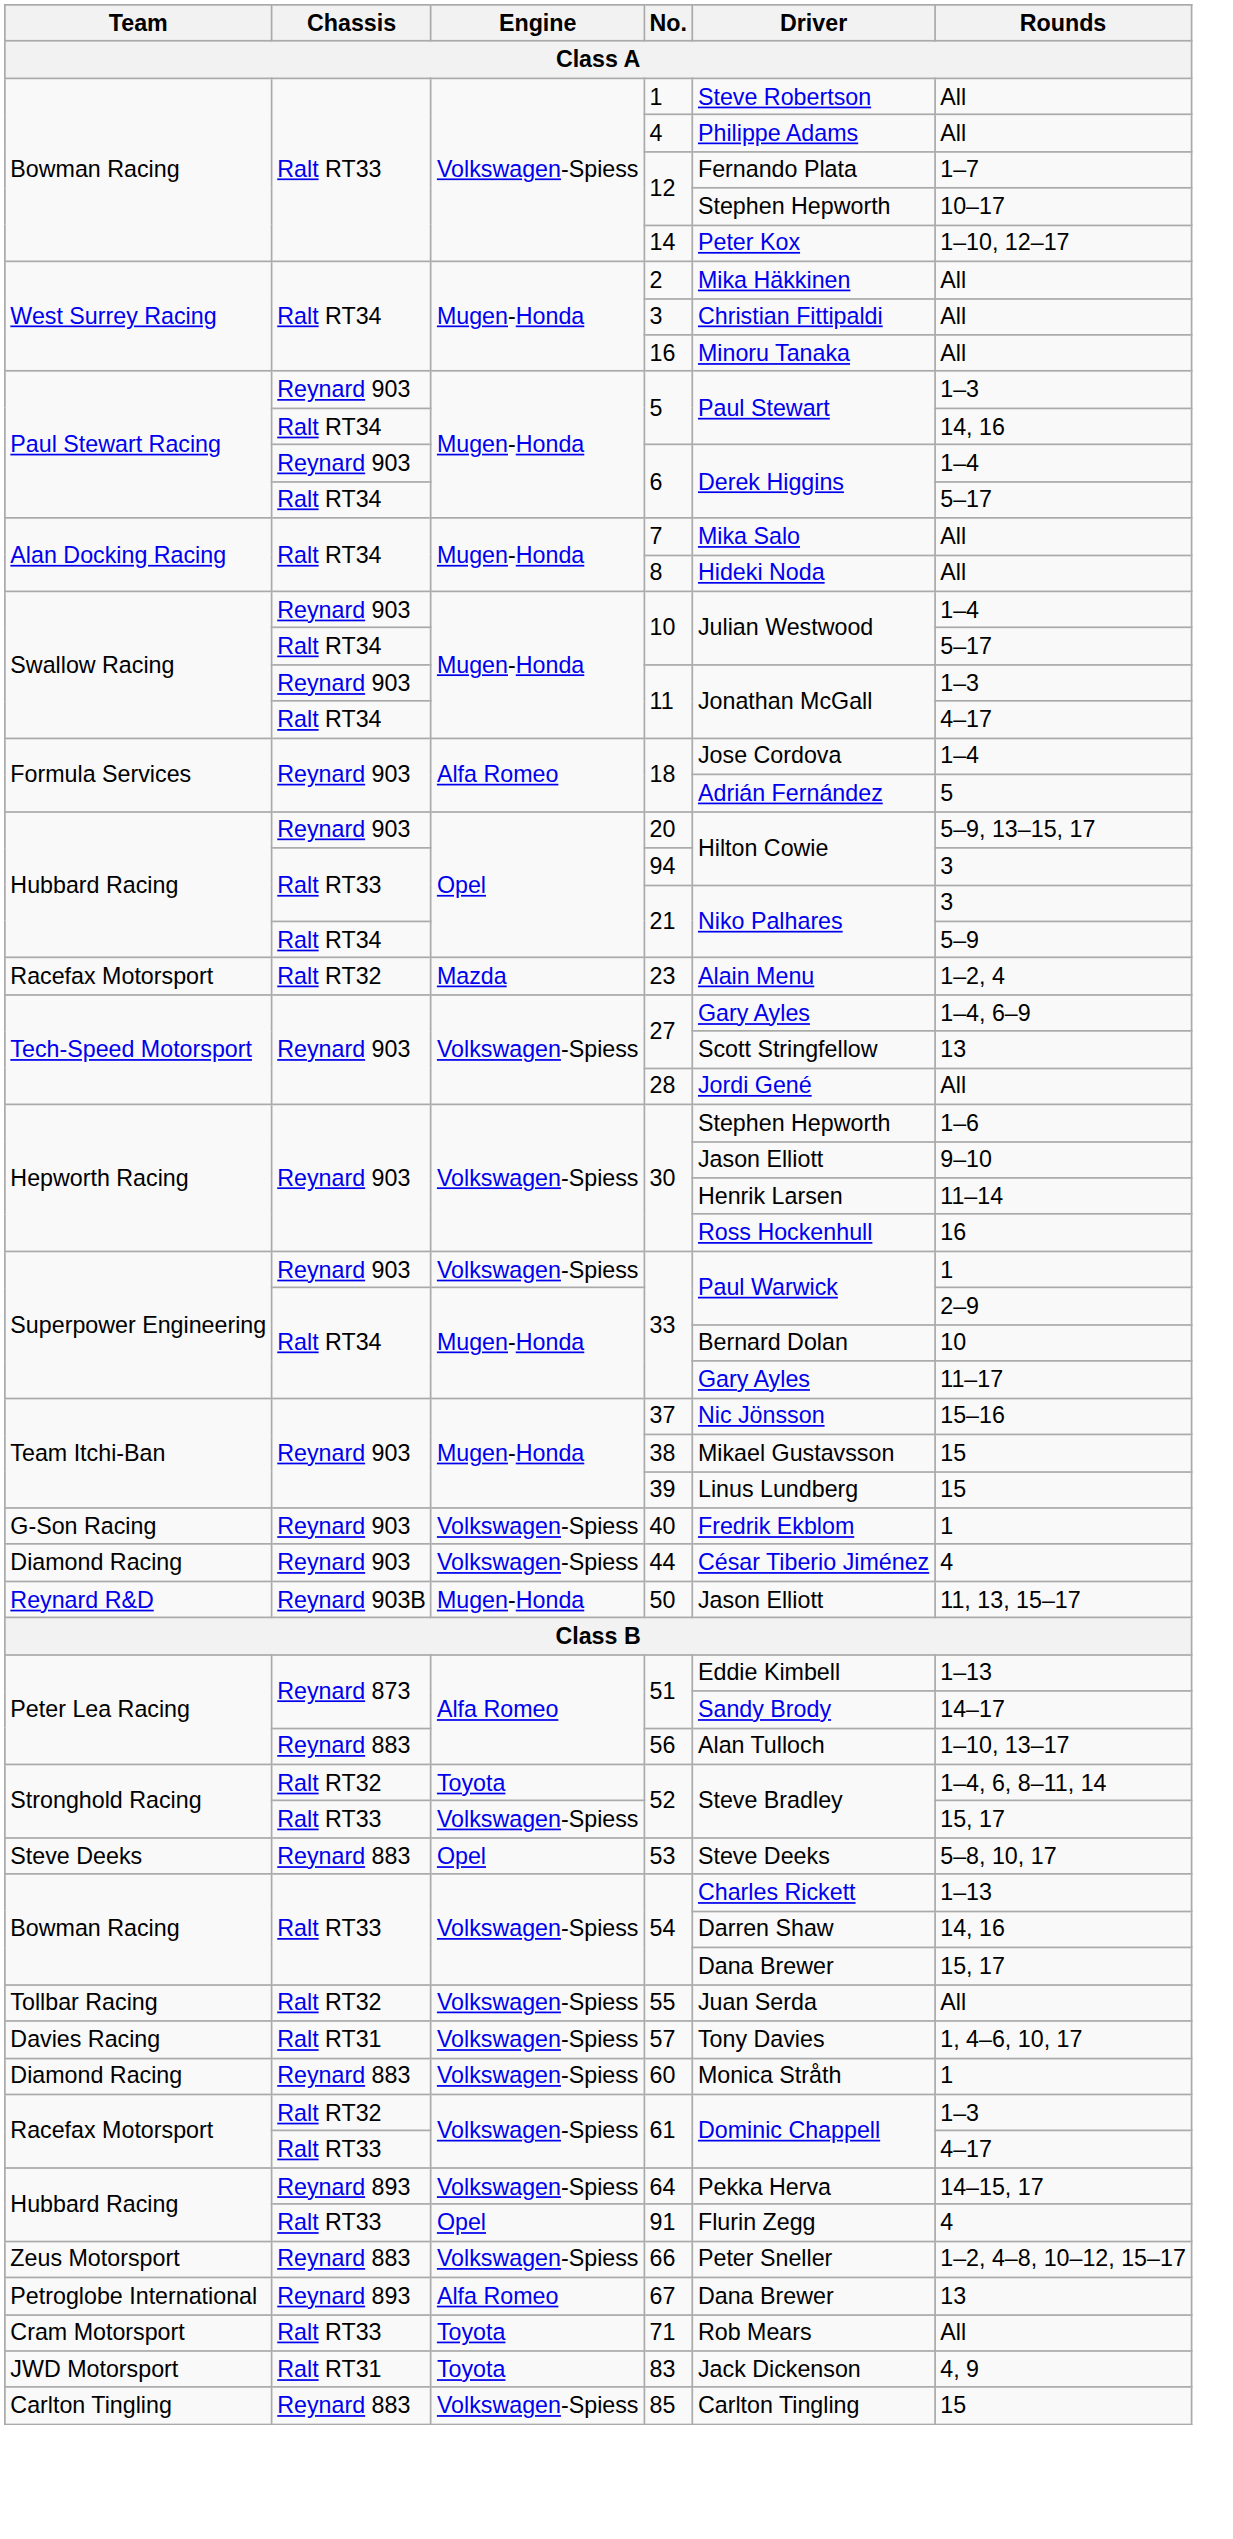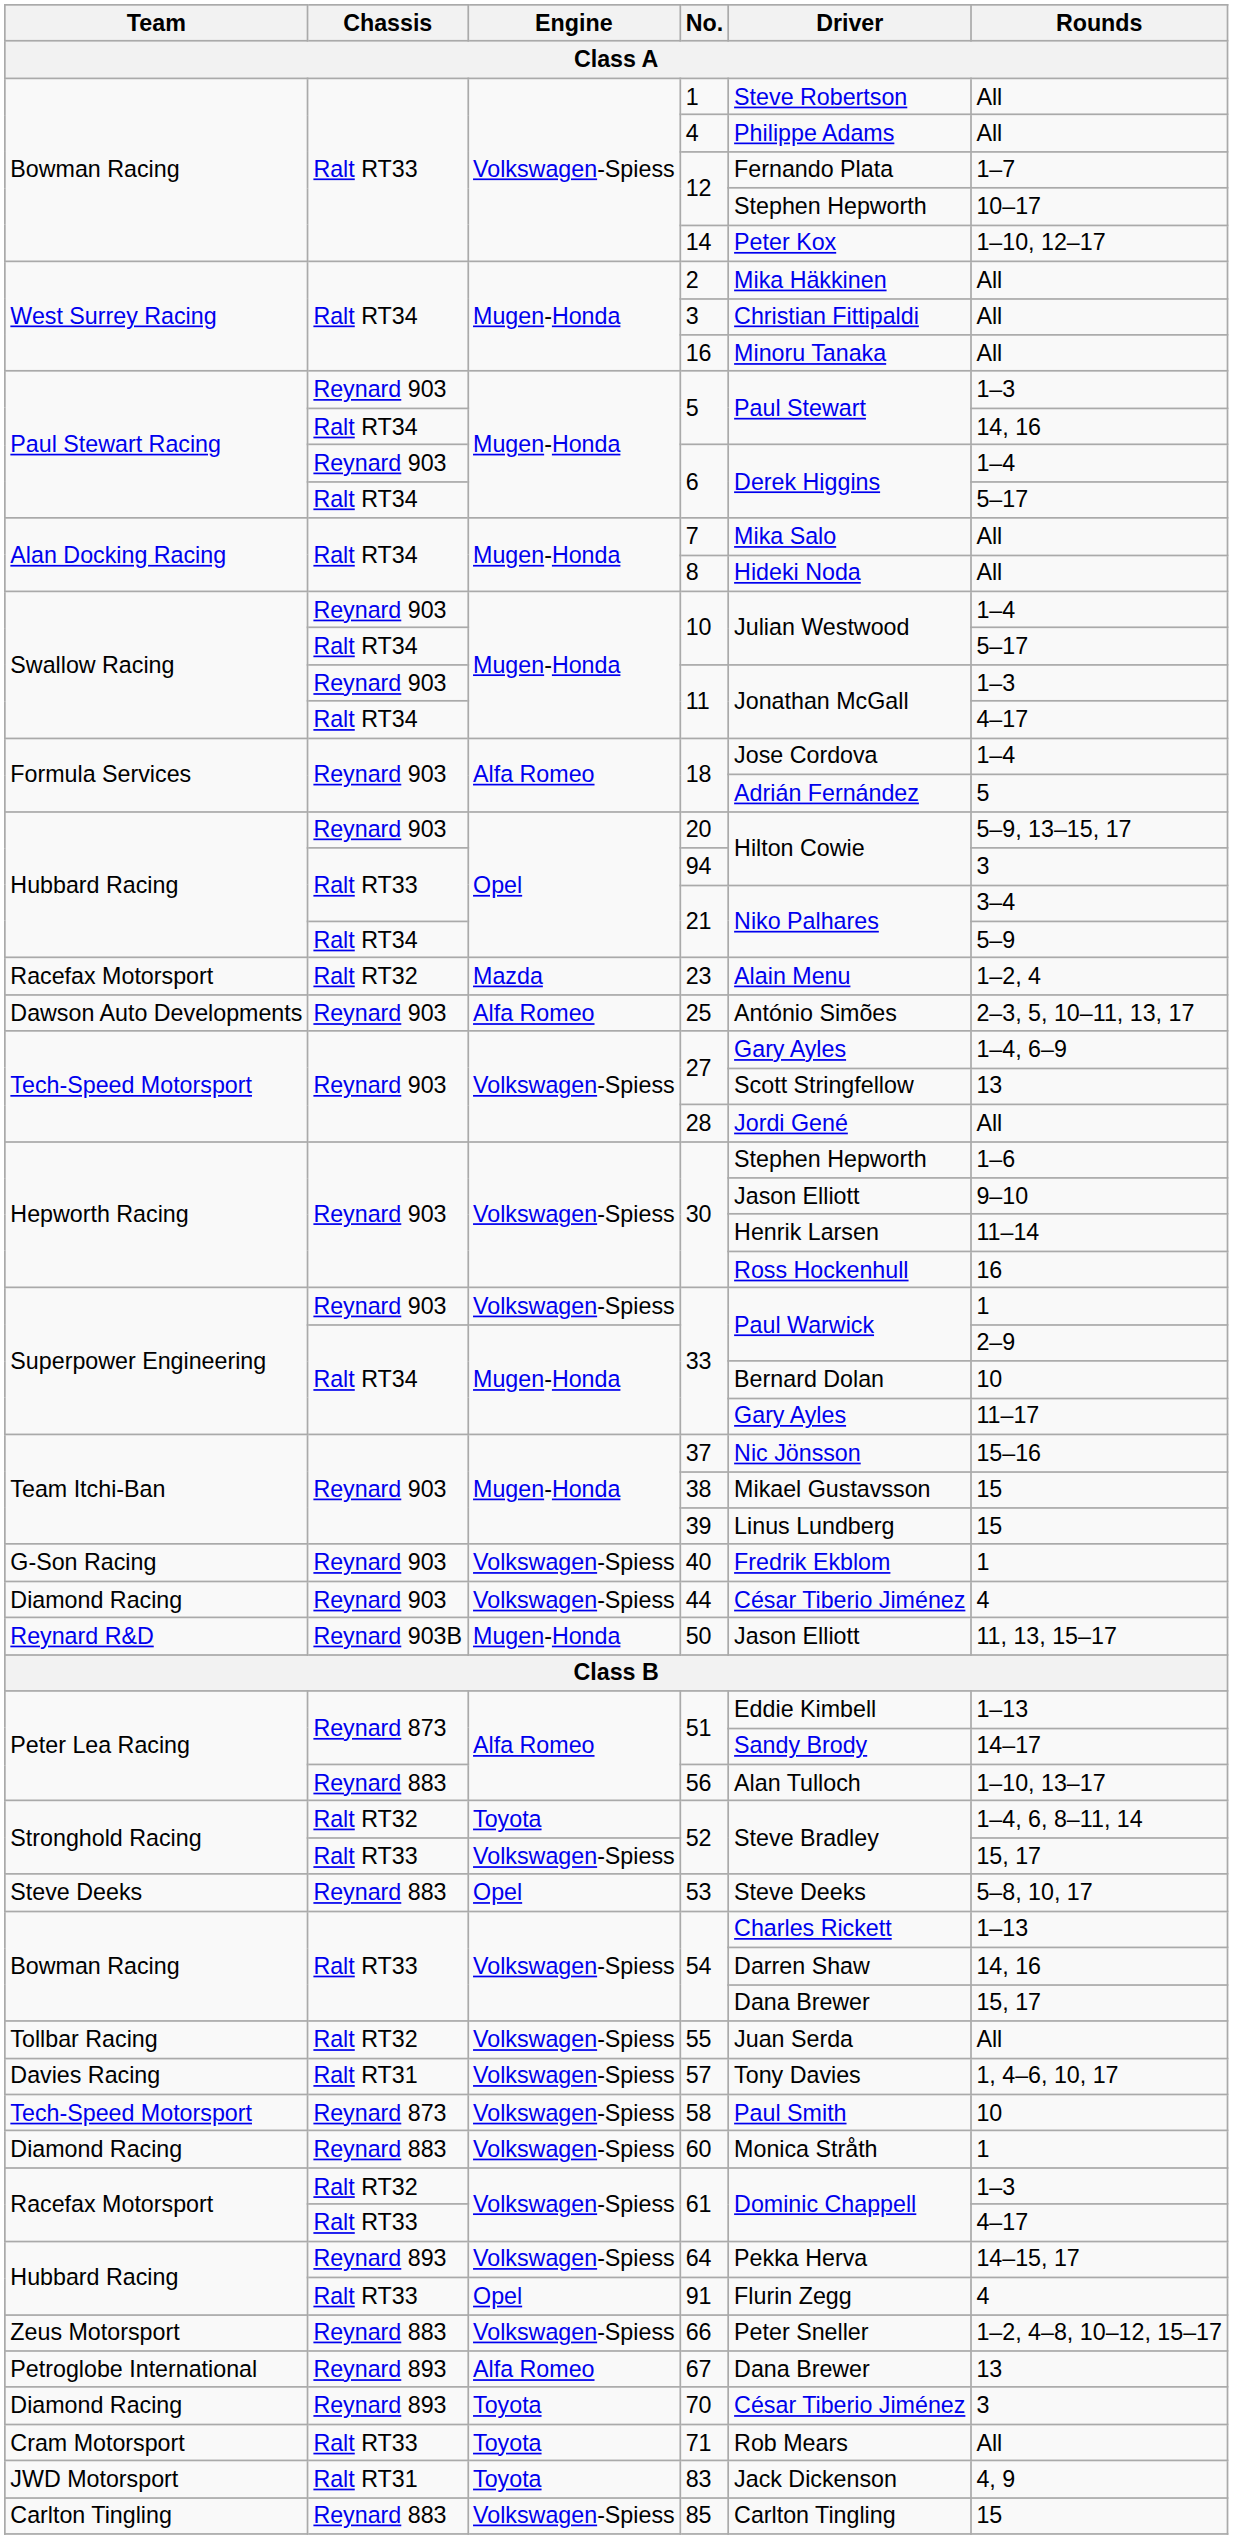 <table class="wikitable" style="font-size: 85%;">
 <tr>
 <th>Team</th>
 <th>Chassis</th>
 <th>Engine</th>
 <th>No.</th>
 <th>Driver</th>
 <th>Rounds</th>
 </tr>
 <tr>
 <th colspan=6>Class A</th>
 </tr>
 <tr>
 <td rowspan=5>Bowman Racing</td>
 <td rowspan=5><a href='#'>Ralt</a> RT33</td>
 <td rowspan=5><a href='#'>Volkswagen</a>-Spiess</td>
 <td>1</td>
 <td> <a href='#'>Steve Robertson</a></td>
 <td>All</td>
 </tr>
 <tr>
 <td>4</td>
 <td> <a href='#'>Philippe Adams</a></td>
 <td>All</td>
 </tr>
 <tr>
 <td rowspan=2>12</td>
 <td> Fernando Plata</td>
 <td>1–7</td>
 </tr>
 <tr>
 <td> Stephen Hepworth</td>
 <td>10–17</td>
 </tr>
 <tr>
 <td>14</td>
 <td> <a href='#'>Peter Kox</a></td>
 <td>1–10, 12–17</td>
 </tr>
 <tr>
 <td rowspan=3><a href='#'>West Surrey Racing</a></td>
 <td rowspan=3><a href='#'>Ralt</a> RT34</td>
 <td rowspan=3><a href='#'>Mugen</a>-<a href='#'>Honda</a></td>
 <td>2</td>
 <td> <a href='#'>Mika Häkkinen</a></td>
 <td>All</td>
 </tr>
 <tr>
 <td>3</td>
 <td> <a href='#'>Christian Fittipaldi</a></td>
 <td>All</td>
 </tr>
 <tr>
 <td>16</td>
 <td> <a href='#'>Minoru Tanaka</a></td>
 <td>All</td>
 </tr>
 <tr>
 <td rowspan=4><a href='#'>Paul Stewart Racing</a></td>
 <td><a href='#'>Reynard</a> 903</td>
 <td rowspan=4><a href='#'>Mugen</a>-<a href='#'>Honda</a></td>
 <td rowspan=2>5</td>
 <td rowspan=2> <a href='#'>Paul Stewart</a></td>
 <td>1–3</td>
 </tr>
 <tr>
 <td><a href='#'>Ralt</a> RT34</td>
 <td>14, 16</td>
 </tr>
 <tr>
 <td><a href='#'>Reynard</a> 903</td>
 <td rowspan=2>6</td>
 <td rowspan=2> <a href='#'>Derek Higgins</a></td>
 <td>1–4</td>
 </tr>
 <tr>
 <td><a href='#'>Ralt</a> RT34</td>
 <td>5–17</td>
 </tr>
 <tr>
 <td rowspan=2><a href='#'>Alan Docking Racing</a></td>
 <td rowspan=2><a href='#'>Ralt</a> RT34</td>
 <td rowspan=2><a href='#'>Mugen</a>-<a href='#'>Honda</a></td>
 <td>7</td>
 <td> <a href='#'>Mika Salo</a></td>
 <td>All</td>
 </tr>
 <tr>
 <td>8</td>
 <td> <a href='#'>Hideki Noda</a></td>
 <td>All</td>
 </tr>
 <tr>
 <td rowspan=4>Swallow Racing</td>
 <td><a href='#'>Reynard</a> 903</td>
 <td rowspan=4><a href='#'>Mugen</a>-<a href='#'>Honda</a></td>
 <td rowspan=2>10</td>
 <td rowspan=2> Julian Westwood</td>
 <td>1–4</td>
 </tr>
 <tr>
 <td><a href='#'>Ralt</a> RT34</td>
 <td>5–17</td>
 </tr>
 <tr>
 <td><a href='#'>Reynard</a> 903</td>
 <td rowspan=2>11</td>
 <td rowspan=2> Jonathan McGall</td>
 <td>1–3</td>
 </tr>
 <tr>
 <td><a href='#'>Ralt</a> RT34</td>
 <td>4–17</td>
 </tr>
 <tr>
 <td rowspan=2>Formula Services</td>
 <td rowspan=2><a href='#'>Reynard</a> 903</td>
 <td rowspan=2><a href='#'>Alfa Romeo</a></td>
 <td rowspan=2>18</td>
 <td> Jose Cordova</td>
 <td>1–4</td>
 </tr>
 <tr>
 <td> <a href='#'>Adrián Fernández</a></td>
 <td>5</td>
 </tr>
 <tr>
 <td rowspan=4>Hubbard Racing</td>
 <td><a href='#'>Reynard</a> 903</td>
 <td rowspan=4><a href='#'>Opel</a></td>
 <td>20</td>
 <td rowspan=2> Hilton Cowie</td>
 <td>5–9, 13–15, 17</td>
 </tr>
 <tr>
 <td rowspan=2><a href='#'>Ralt</a> RT33</td>
 <td>94</td>
 <td>3</td>
 </tr>
 <tr>
 <td rowspan=2>21</td>
 <td rowspan=2> <a href='#'>Niko Palhares</a></td>
-<td>3</td>
+<td>3–4</td>
 </tr>
 <tr>
 <td><a href='#'>Ralt</a> RT34</td>
 <td>5–9</td>
 </tr>
 <tr>
 <td>Racefax Motorsport</td>
 <td><a href='#'>Ralt</a> RT32</td>
 <td><a href='#'>Mazda</a></td>
 <td>23</td>
 <td> <a href='#'>Alain Menu</a></td>
 <td>1–2, 4</td>
+</tr>
+<tr>
+<td nowrap>Dawson Auto Developments</td>
+<td><a href='#'>Reynard</a> 903</td>
+<td><a href='#'>Alfa Romeo</a></td>
+<td>25</td>
+<td> António Simões</td>
+<td nowrap>2–3, 5, 10–11, 13, 17</td>
 </tr>
 <tr>
 <td rowspan=3><a href='#'>Tech-Speed Motorsport</a></td>
 <td rowspan=3><a href='#'>Reynard</a> 903</td>
 <td rowspan=3><a href='#'>Volkswagen</a>-Spiess</td>
 <td rowspan=2>27</td>
 <td> <a href='#'>Gary Ayles</a></td>
 <td>1–4, 6–9</td>
 </tr>
 <tr>
 <td> Scott Stringfellow</td>
 <td>13</td>
 </tr>
 <tr>
 <td>28</td>
 <td> <a href='#'>Jordi Gené</a></td>
 <td>All</td>
 </tr>
 <tr>
 <td rowspan=4>Hepworth Racing</td>
 <td rowspan=4><a href='#'>Reynard</a> 903</td>
 <td rowspan=4><a href='#'>Volkswagen</a>-Spiess</td>
 <td rowspan=4>30</td>
 <td> Stephen Hepworth</td>
 <td>1–6</td>
 </tr>
 <tr>
 <td> Jason Elliott</td>
 <td>9–10</td>
 </tr>
 <tr>
 <td> Henrik Larsen</td>
 <td>11–14</td>
 </tr>
 <tr>
 <td> <a href='#'>Ross Hockenhull</a></td>
 <td>16</td>
 </tr>
 <tr>
 <td rowspan=4>Superpower Engineering</td>
 <td><a href='#'>Reynard</a> 903</td>
 <td><a href='#'>Volkswagen</a>-Spiess</td>
 <td rowspan=4>33</td>
 <td rowspan=2> <a href='#'>Paul Warwick</a></td>
 <td>1</td>
 </tr>
 <tr>
 <td rowspan=3><a href='#'>Ralt</a> RT34</td>
 <td rowspan=3><a href='#'>Mugen</a>-<a href='#'>Honda</a></td>
 <td>2–9</td>
 </tr>
 <tr>
 <td> Bernard Dolan</td>
 <td>10</td>
 </tr>
 <tr>
 <td> <a href='#'>Gary Ayles</a></td>
 <td>11–17</td>
 </tr>
 <tr>
 <td rowspan=3>Team Itchi-Ban</td>
 <td rowspan=3><a href='#'>Reynard</a> 903</td>
 <td rowspan=3><a href='#'>Mugen</a>-<a href='#'>Honda</a></td>
 <td>37</td>
 <td> <a href='#'>Nic Jönsson</a></td>
 <td>15–16</td>
 </tr>
 <tr>
 <td>38</td>
 <td> Mikael Gustavsson</td>
 <td>15</td>
 </tr>
 <tr>
 <td>39</td>
 <td> Linus Lundberg</td>
 <td>15</td>
 </tr>
 <tr>
 <td>G-Son Racing</td>
 <td><a href='#'>Reynard</a> 903</td>
 <td><a href='#'>Volkswagen</a>-Spiess</td>
 <td>40</td>
 <td> <a href='#'>Fredrik Ekblom</a></td>
 <td>1</td>
 </tr>
 <tr>
 <td>Diamond Racing</td>
 <td><a href='#'>Reynard</a> 903</td>
 <td><a href='#'>Volkswagen</a>-Spiess</td>
 <td>44</td>
 <td nowrap> <a href='#'>César Tiberio Jiménez</a></td>
 <td>4</td>
 </tr>
 <tr>
 <td><a href='#'>Reynard R&D</a></td>
 <td><a href='#'>Reynard</a> 903B</td>
 <td><a href='#'>Mugen</a>-<a href='#'>Honda</a></td>
 <td>50</td>
 <td> Jason Elliott</td>
 <td>11, 13, 15–17</td>
 </tr>
 <tr>
 <th colspan=6>Class B</th>
 </tr>
 <tr>
 <td rowspan=3>Peter Lea Racing</td>
 <td rowspan=2><a href='#'>Reynard</a> 873</td>
 <td rowspan=3><a href='#'>Alfa Romeo</a></td>
 <td rowspan=2>51</td>
 <td> Eddie Kimbell</td>
 <td>1–13</td>
 </tr>
 <tr>
 <td> <a href='#'>Sandy Brody</a></td>
 <td>14–17</td>
 </tr>
 <tr>
 <td><a href='#'>Reynard</a> 883</td>
 <td>56</td>
 <td> Alan Tulloch</td>
 <td>1–10, 13–17</td>
 </tr>
 <tr>
 <td rowspan=2>Stronghold Racing</td>
 <td><a href='#'>Ralt</a> RT32</td>
 <td><a href='#'>Toyota</a></td>
 <td rowspan=2>52</td>
 <td rowspan=2> Steve Bradley</td>
 <td>1–4, 6, 8–11, 14</td>
 </tr>
 <tr>
 <td><a href='#'>Ralt</a> RT33</td>
 <td><a href='#'>Volkswagen</a>-Spiess</td>
 <td>15, 17</td>
 </tr>
 <tr>
 <td>Steve Deeks</td>
 <td><a href='#'>Reynard</a> 883</td>
 <td><a href='#'>Opel</a></td>
 <td>53</td>
 <td> Steve Deeks</td>
 <td>5–8, 10, 17</td>
 </tr>
 <tr>
 <td rowspan=3>Bowman Racing</td>
 <td rowspan=3><a href='#'>Ralt</a> RT33</td>
 <td rowspan=3><a href='#'>Volkswagen</a>-Spiess</td>
 <td rowspan=3>54</td>
 <td> <a href='#'>Charles Rickett</a></td>
 <td>1–13</td>
 </tr>
 <tr>
 <td> Darren Shaw</td>
 <td>14, 16</td>
 </tr>
 <tr>
 <td> Dana Brewer</td>
 <td>15, 17</td>
 </tr>
 <tr>
 <td>Tollbar Racing</td>
 <td><a href='#'>Ralt</a> RT32</td>
 <td><a href='#'>Volkswagen</a>-Spiess</td>
 <td>55</td>
 <td> Juan Serda</td>
 <td>All</td>
 </tr>
 <tr>
 <td>Davies Racing</td>
 <td><a href='#'>Ralt</a> RT31</td>
 <td><a href='#'>Volkswagen</a>-Spiess</td>
 <td>57</td>
 <td> Tony Davies</td>
 <td>1, 4–6, 10, 17</td>
 </tr>
 <tr>
+<td><a href='#'>Tech-Speed Motorsport</a></td>
+<td><a href='#'>Reynard</a> 873</td>
+<td><a href='#'>Volkswagen</a>-Spiess</td>
+<td>58</td>
+<td> <a href='#'>Paul Smith</a></td>
+<td>10</td>
+</tr>
+<tr>
 <td>Diamond Racing</td>
 <td><a href='#'>Reynard</a> 883</td>
 <td><a href='#'>Volkswagen</a>-Spiess</td>
 <td>60</td>
 <td> Monica Stråth</td>
 <td>1</td>
 </tr>
 <tr>
 <td rowspan=2>Racefax Motorsport</td>
 <td><a href='#'>Ralt</a> RT32</td>
 <td rowspan=2><a href='#'>Volkswagen</a>-Spiess</td>
 <td rowspan=2>61</td>
 <td rowspan=2> <a href='#'>Dominic Chappell</a></td>
 <td>1–3</td>
 </tr>
 <tr>
 <td><a href='#'>Ralt</a> RT33</td>
 <td>4–17</td>
 </tr>
 <tr>
 <td rowspan=2>Hubbard Racing</td>
 <td><a href='#'>Reynard</a> 893</td>
 <td><a href='#'>Volkswagen</a>-Spiess</td>
 <td>64</td>
 <td> Pekka Herva</td>
 <td>14–15, 17</td>
 </tr>
 <tr>
 <td><a href='#'>Ralt</a> RT33</td>
 <td><a href='#'>Opel</a></td>
 <td>91</td>
 <td> Flurin Zegg</td>
 <td>4</td>
 </tr>
 <tr>
 <td>Zeus Motorsport</td>
 <td><a href='#'>Reynard</a> 883</td>
 <td><a href='#'>Volkswagen</a>-Spiess</td>
 <td>66</td>
 <td> Peter Sneller</td>
 <td>1–2, 4–8, 10–12, 15–17</td>
 </tr>
 <tr>
 <td>Petroglobe International</td>
 <td><a href='#'>Reynard</a> 893</td>
 <td><a href='#'>Alfa Romeo</a></td>
 <td>67</td>
 <td> Dana Brewer</td>
 <td>13</td>
 </tr>
 <tr>
+<td>Diamond Racing</td>
+<td><a href='#'>Reynard</a> 893</td>
+<td><a href='#'>Toyota</a></td>
+<td>70</td>
+<td> <a href='#'>César Tiberio Jiménez</a></td>
+<td>3</td>
+</tr>
+<tr>
 <td>Cram Motorsport</td>
 <td><a href='#'>Ralt</a> RT33</td>
 <td><a href='#'>Toyota</a></td>
 <td>71</td>
 <td> Rob Mears</td>
 <td>All</td>
 </tr>
 <tr>
 <td>JWD Motorsport</td>
 <td><a href='#'>Ralt</a> RT31</td>
 <td><a href='#'>Toyota</a></td>
 <td>83</td>
 <td> Jack Dickenson</td>
 <td>4, 9</td>
 </tr>
 <tr>
 <td>Carlton Tingling</td>
 <td><a href='#'>Reynard</a> 883</td>
 <td><a href='#'>Volkswagen</a>-Spiess</td>
 <td>85</td>
 <td> Carlton Tingling</td>
 <td>15</td>
 </tr>
 </table>
